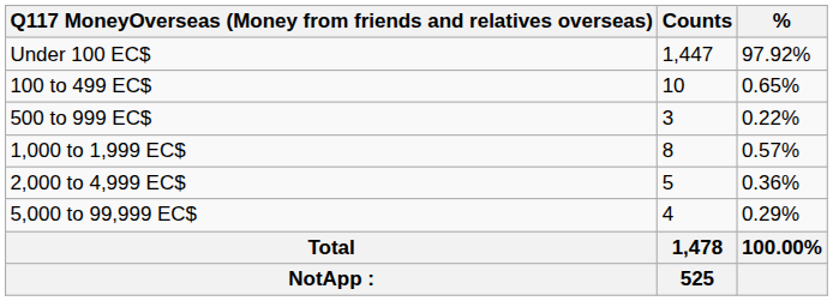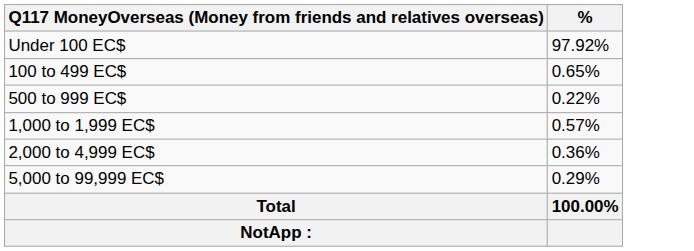 <table class="wikitable sortable">
 <tr>
 <th>Q117 MoneyOverseas (Money from friends and relatives overseas)</th>
-<th>Counts</th>
 <th>%</th>
 </tr>
 <tr>
 <td>Under 100 EC$</td>
-<td>1,447</td>
 <td>97.92%</td>
 </tr>
 <tr>
 <td>100 to 499 EC$</td>
-<td>10</td>
 <td>0.65%</td>
 </tr>
 <tr>
 <td>500 to 999 EC$</td>
-<td>3</td>
 <td>0.22%</td>
 </tr>
 <tr>
 <td>1,000 to 1,999 EC$</td>
-<td>8</td>
 <td>0.57%</td>
 </tr>
 <tr>
 <td>2,000 to 4,999 EC$</td>
-<td>5</td>
 <td>0.36%</td>
 </tr>
 <tr>
 <td>5,000 to 99,999 EC$</td>
-<td>4</td>
 <td>0.29%</td>
 </tr>
 <tr>
 <th>Total</th>
-<th>1,478</th>
 <th>100.00%</th>
 </tr>
 <tr>
 <th>NotApp :</th>
-<th>525</th>
 <th></th>
 </tr>
 </table>
